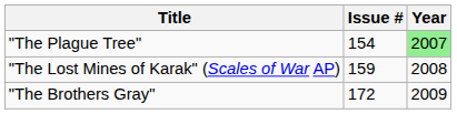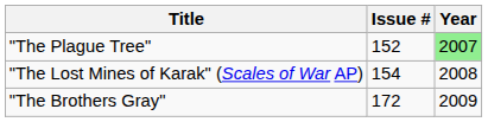 <table class="wikitable">
 <tr>
 <th>Title</th>
 <th>Issue #</th>
 <th>Year</th>
 </tr>
 <tr>
 <td>"The Plague Tree"</td>
-<td>154</td>
+<td>152</td>
 <td style="background: lightgreen;">2007</td>
 </tr>
 <tr>
 <td>"The Lost Mines of Karak" (<em><a href='#'>Scales of War</a></em> <a href='#'>AP</a>)</td>
-<td>159</td>
+<td>154</td>
 <td>2008</td>
 </tr>
 <tr>
 <td>"The Brothers Gray"</td>
 <td>172</td>
 <td>2009</td>
 </tr>
 </table>
